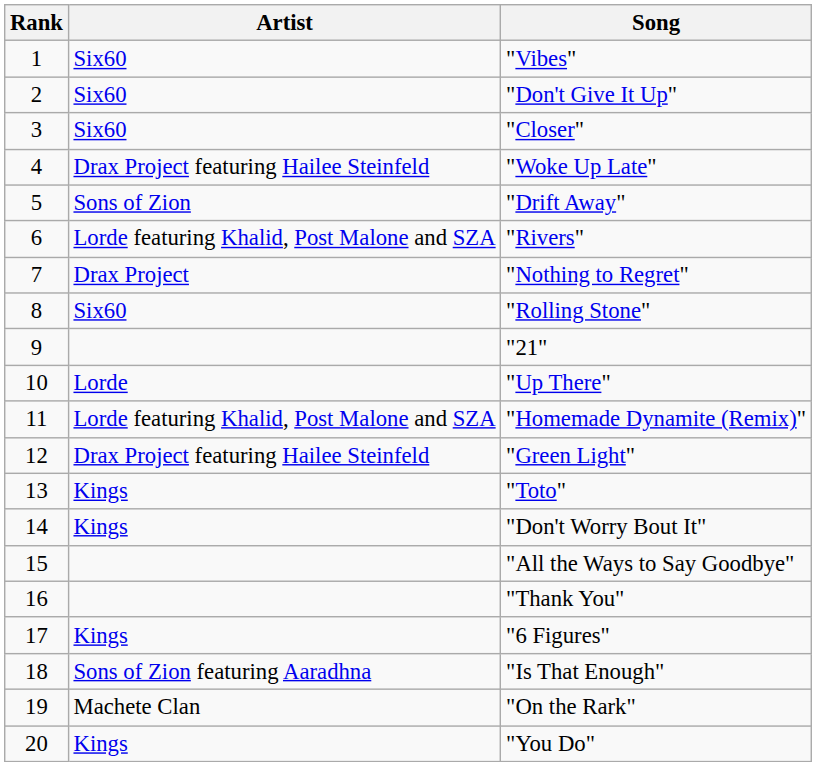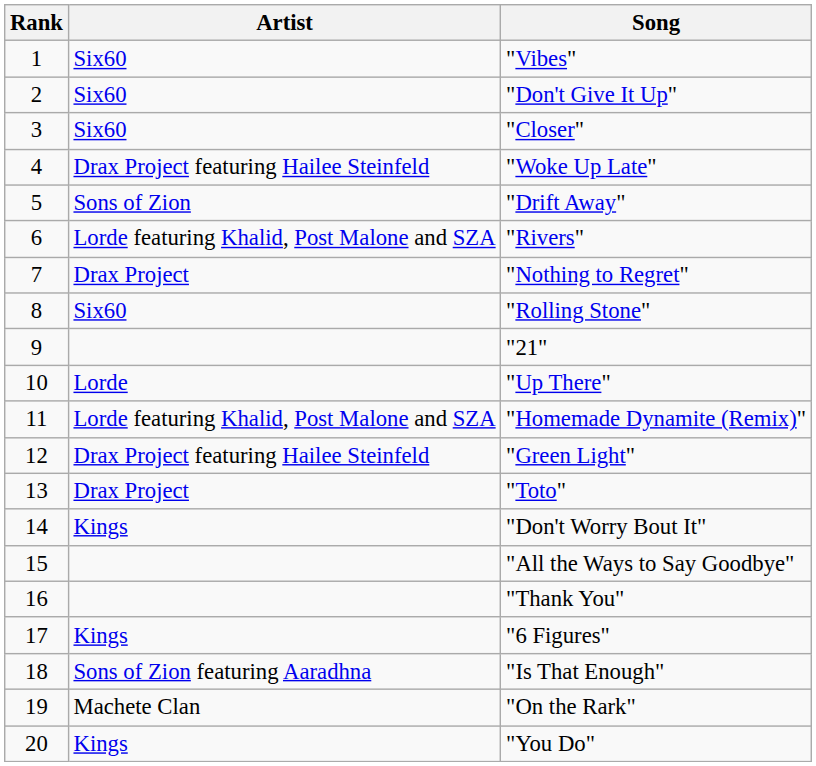 <table class="wikitable sortable">
 <tr>
 <th>Rank</th>
 <th>Artist</th>
 <th>Song</th>
 </tr>
 <tr>
 <td align="center">1</td>
 <td><a href='#'>Six60</a></td>
 <td>"<a href='#'>Vibes</a>"</td>
 </tr>
 <tr>
 <td align="center">2</td>
 <td><a href='#'>Six60</a></td>
 <td>"<a href='#'>Don't Give It Up</a>"</td>
 </tr>
 <tr>
 <td align="center">3</td>
 <td><a href='#'>Six60</a></td>
 <td>"<a href='#'>Closer</a>"</td>
 </tr>
 <tr>
 <td align="center">4</td>
 <td><a href='#'>Drax Project</a> featuring <a href='#'>Hailee Steinfeld</a></td>
 <td>"<a href='#'>Woke Up Late</a>"</td>
 </tr>
 <tr>
 <td align="center">5</td>
 <td><a href='#'>Sons of Zion</a></td>
 <td>"<a href='#'>Drift Away</a>"</td>
 </tr>
 <tr>
 <td align="center">6</td>
 <td><a href='#'>Lorde</a> featuring <a href='#'>Khalid</a>, <a href='#'>Post Malone</a> and <a href='#'>SZA</a></td>
 <td>"<a href='#'>Rivers</a>"</td>
 </tr>
 <tr>
 <td align="center">7</td>
 <td><a href='#'>Drax Project</a></td>
 <td>"<a href='#'>Nothing to Regret</a>"</td>
 </tr>
 <tr>
 <td align="center">8</td>
 <td><a href='#'>Six60</a></td>
 <td>"<a href='#'>Rolling Stone</a>"</td>
 </tr>
 <tr>
 <td align="center">9</td>
 <td></td>
 <td>"21"</td>
 </tr>
 <tr>
 <td align="center">10</td>
 <td><a href='#'>Lorde</a></td>
 <td>"<a href='#'>Up There</a>"</td>
 </tr>
 <tr>
 <td align="center">11</td>
 <td><a href='#'>Lorde</a> featuring <a href='#'>Khalid</a>, <a href='#'>Post Malone</a> and <a href='#'>SZA</a></td>
 <td>"<a href='#'>Homemade Dynamite (Remix)</a>"</td>
 </tr>
 <tr>
 <td align="center">12</td>
 <td><a href='#'>Drax Project</a> featuring <a href='#'>Hailee Steinfeld</a></td>
 <td>"<a href='#'>Green Light</a>"</td>
 </tr>
 <tr>
 <td align="center">13</td>
-<td><a href='#'>Kings</a></td>
+<td><a href='#'>Drax Project</a></td>
 <td>"<a href='#'>Toto</a>"</td>
 </tr>
 <tr>
 <td align="center">14</td>
 <td><a href='#'>Kings</a></td>
 <td>"Don't Worry Bout It"</td>
 </tr>
 <tr>
 <td align="center">15</td>
 <td></td>
 <td>"All the Ways to Say Goodbye"</td>
 </tr>
 <tr>
 <td align="center">16</td>
 <td></td>
 <td>"Thank You"</td>
 </tr>
 <tr>
 <td align="center">17</td>
 <td><a href='#'>Kings</a></td>
 <td>"6 Figures"</td>
 </tr>
 <tr>
 <td align="center">18</td>
 <td><a href='#'>Sons of Zion</a> featuring <a href='#'>Aaradhna</a></td>
 <td>"Is That Enough"</td>
 </tr>
 <tr>
 <td align="center">19</td>
 <td>Machete Clan</td>
 <td>"On the Rark"</td>
 </tr>
 <tr>
 <td align="center">20</td>
 <td><a href='#'>Kings</a></td>
 <td>"You Do"</td>
 </tr>
 </table>
